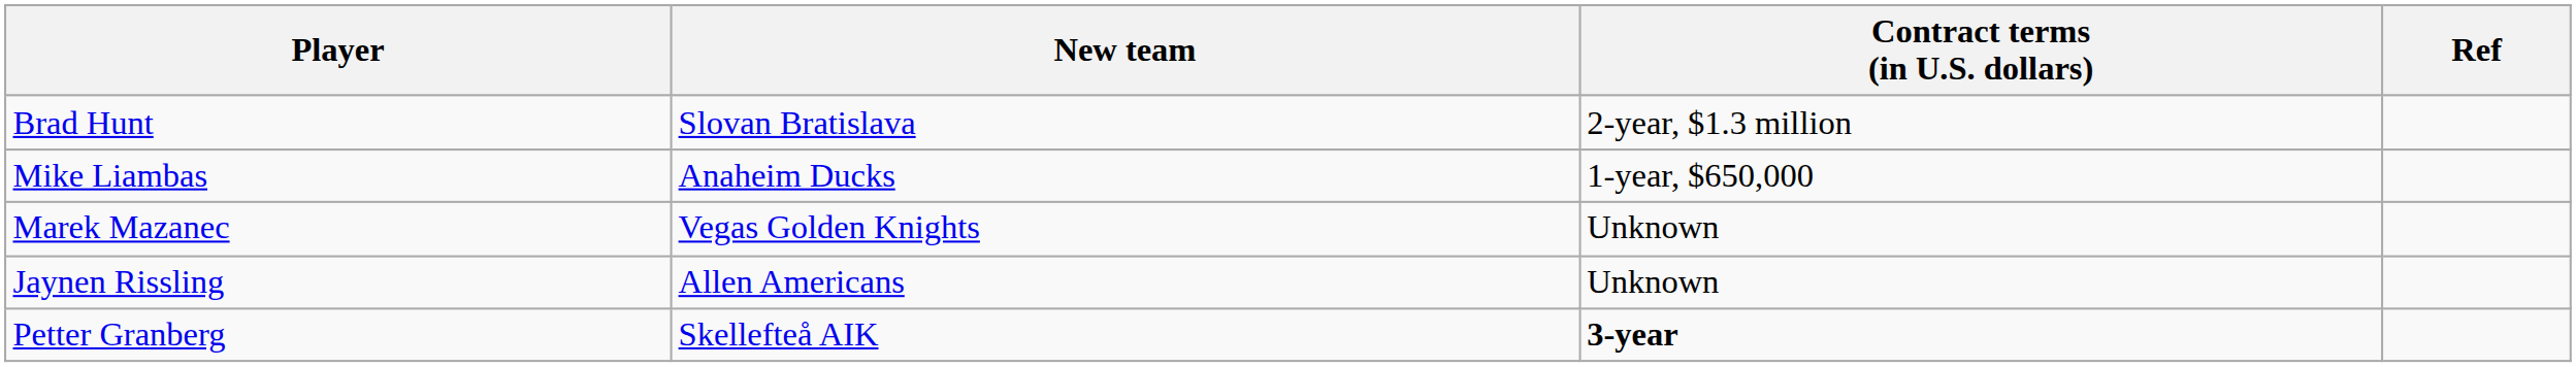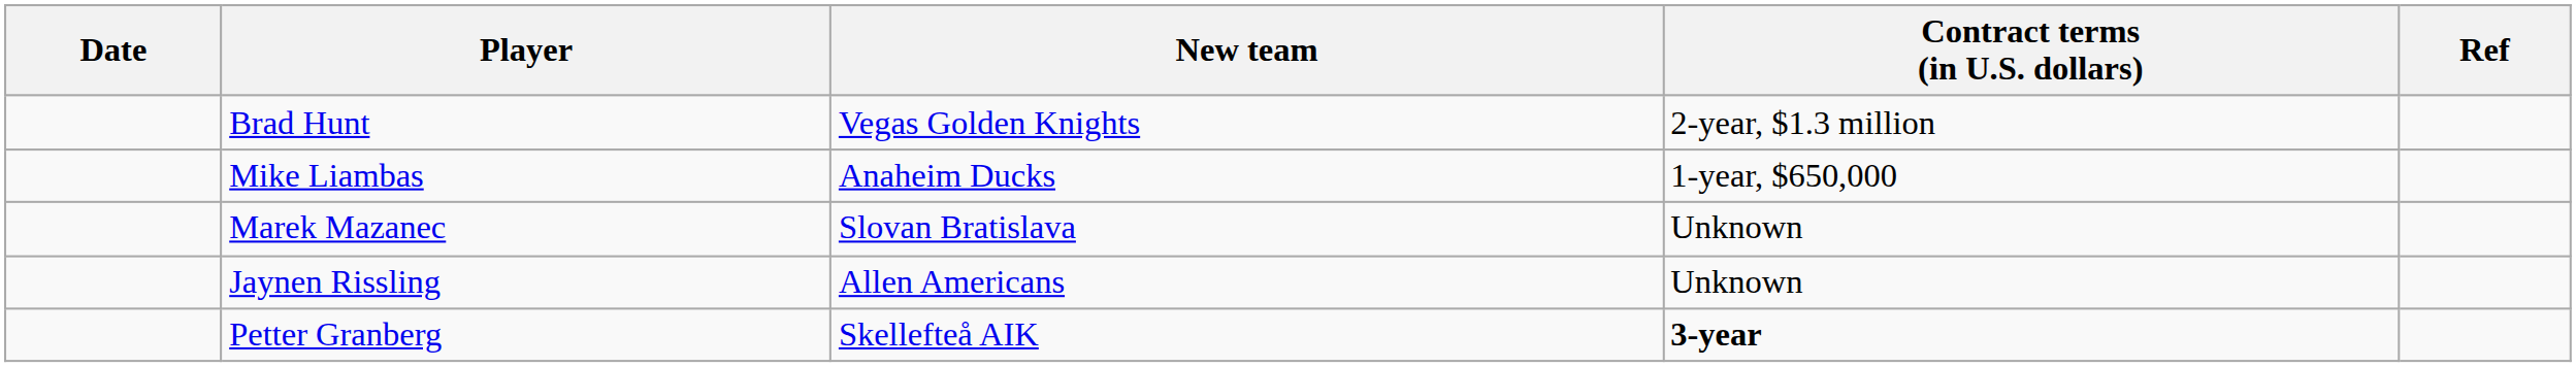 <table class="wikitable" width=97%>
 <tr style="background:#ddd; text-align:center;">
+<th>Date</th>
 <th>Player</th>
 <th>New team</th>
 <th>Contract terms<br>(in U.S. dollars)</th>
 <th>Ref</th>
 </tr>
 <tr>
+<td></td>
 <td><a href='#'>Brad Hunt</a></td>
-<td><a href='#'>Slovan Bratislava</a></td>
+<td><a href='#'>Vegas Golden Knights</a></td>
 <td>2-year, $1.3 million</td>
 <td></td>
 </tr>
 <tr>
+<td></td>
 <td><a href='#'>Mike Liambas</a></td>
 <td><a href='#'>Anaheim Ducks</a></td>
 <td>1-year, $650,000</td>
 <td></td>
 </tr>
 <tr>
+<td></td>
 <td><a href='#'>Marek Mazanec</a></td>
-<td><a href='#'>Vegas Golden Knights</a></td>
+<td><a href='#'>Slovan Bratislava</a></td>
 <td>Unknown</td>
 <td></td>
 </tr>
 <tr>
+<td></td>
 <td><a href='#'>Jaynen Rissling</a></td>
 <td><a href='#'>Allen Americans</a></td>
 <td>Unknown</td>
 <td></td>
 </tr>
 <tr>
+<td></td>
 <td><a href='#'>Petter Granberg</a></td>
 <td><a href='#'>Skellefteå AIK</a></td>
 <td><strong>3-year</strong></td>
 <td></td>
 </tr>
 </table>
